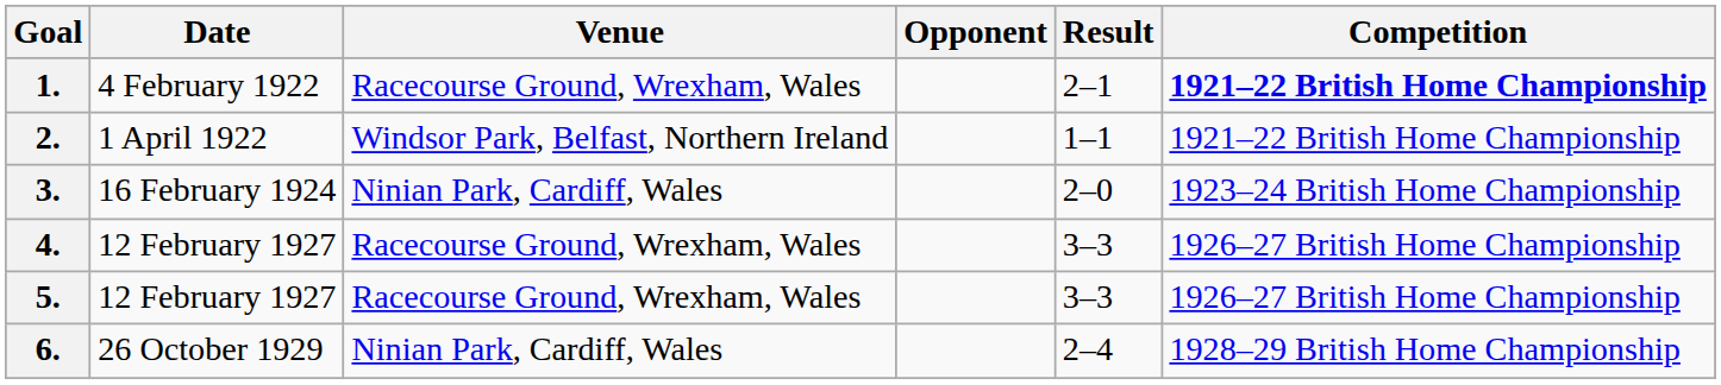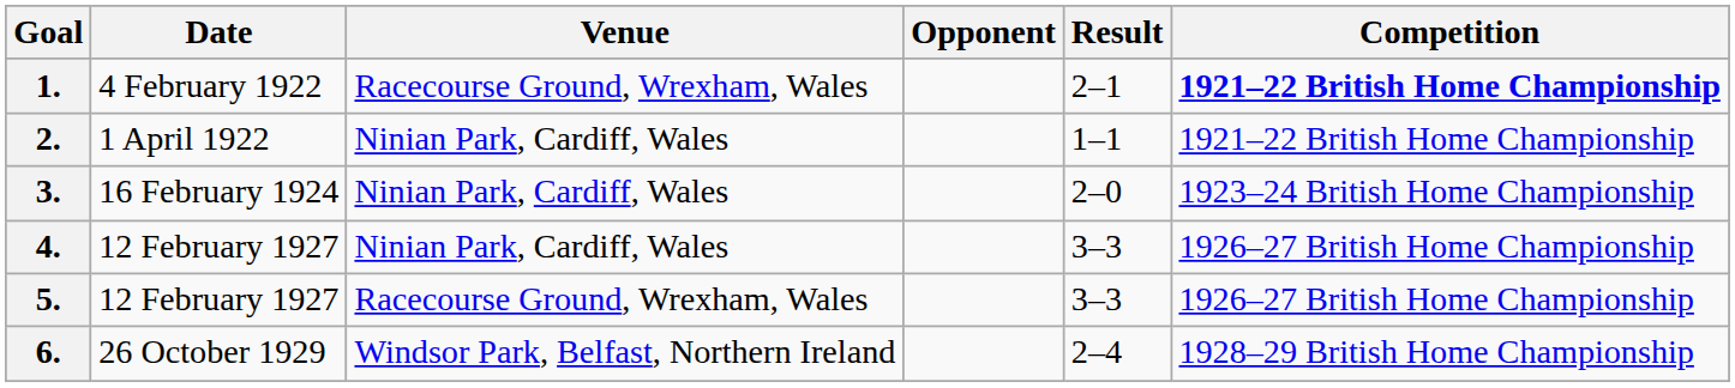 <table class="wikitable plainrowheaders sortable">
 <tr>
 <th scope=col>Goal</th>
 <th scope=col>Date</th>
 <th scope=col>Venue</th>
 <th scope=col>Opponent</th>
 <th scope=col>Result</th>
 <th scope=col>Competition</th>
 </tr>
 <tr>
 <th scope=row>1.</th>
 <td>4 February 1922</td>
 <td><a href='#'>Racecourse Ground</a>, <a href='#'>Wrexham</a>, Wales</td>
 <td></td>
 <td>2–1</td>
 <td><strong><a href='#'>1921–22 British Home Championship</a></strong></td>
 </tr>
 <tr>
 <th scope=row>2.</th>
 <td>1 April 1922</td>
-<td><a href='#'>Windsor Park</a>, <a href='#'>Belfast</a>, Northern Ireland</td>
+<td><a href='#'>Ninian Park</a>, Cardiff, Wales</td>
 <td></td>
 <td>1–1</td>
 <td><a href='#'>1921–22 British Home Championship</a></td>
 </tr>
 <tr>
 <th scope=row>3.</th>
 <td>16 February 1924</td>
 <td><a href='#'>Ninian Park</a>, <a href='#'>Cardiff</a>, Wales</td>
 <td></td>
 <td>2–0</td>
 <td><a href='#'>1923–24 British Home Championship</a></td>
 </tr>
 <tr>
 <th scope=row>4.</th>
 <td>12 February 1927</td>
-<td><a href='#'>Racecourse Ground</a>, Wrexham, Wales</td>
+<td><a href='#'>Ninian Park</a>, Cardiff, Wales</td>
 <td></td>
 <td>3–3</td>
 <td><a href='#'>1926–27 British Home Championship</a></td>
 </tr>
 <tr>
 <th scope=row>5.</th>
 <td>12 February 1927</td>
 <td><a href='#'>Racecourse Ground</a>, Wrexham, Wales</td>
 <td></td>
 <td>3–3</td>
 <td><a href='#'>1926–27 British Home Championship</a></td>
 </tr>
 <tr>
 <th scope=row>6.</th>
 <td>26 October 1929</td>
-<td><a href='#'>Ninian Park</a>, Cardiff, Wales</td>
+<td><a href='#'>Windsor Park</a>, <a href='#'>Belfast</a>, Northern Ireland</td>
 <td></td>
 <td>2–4</td>
 <td><a href='#'>1928–29 British Home Championship</a></td>
 </tr>
 </table>
